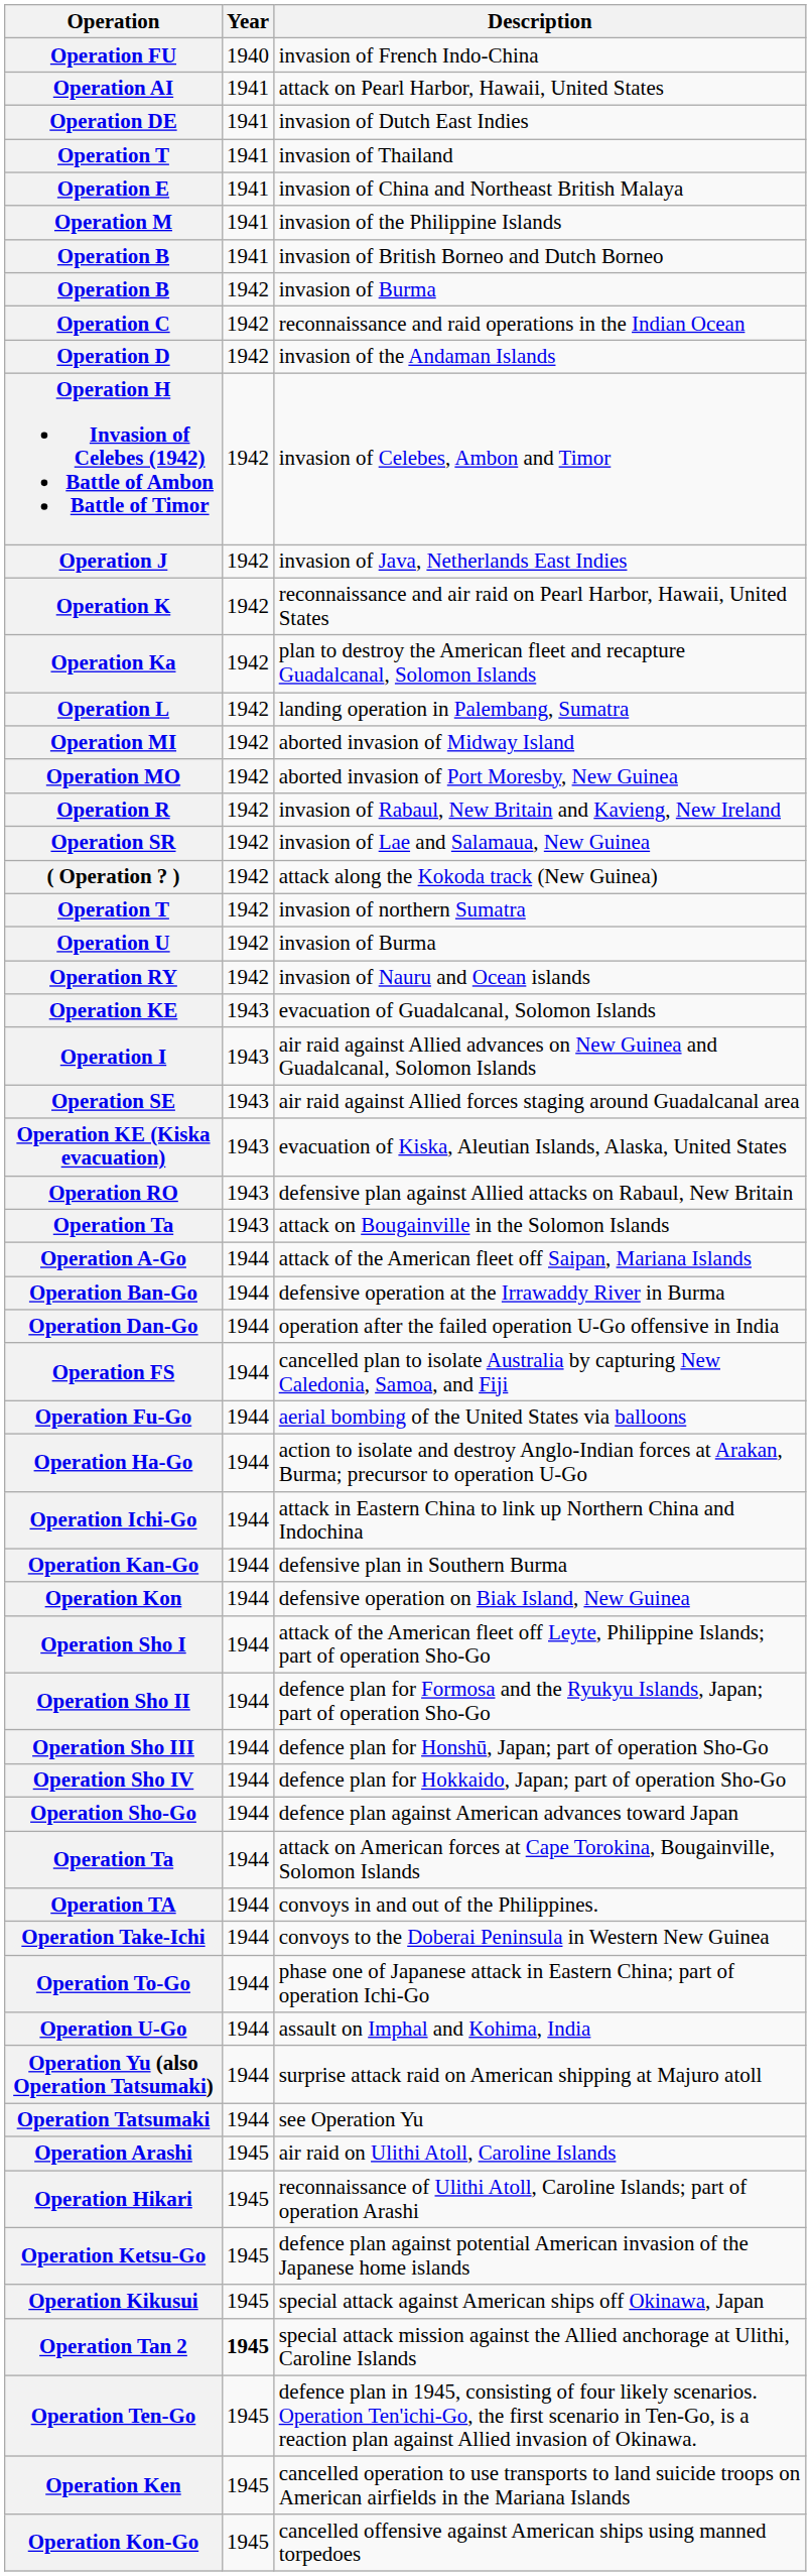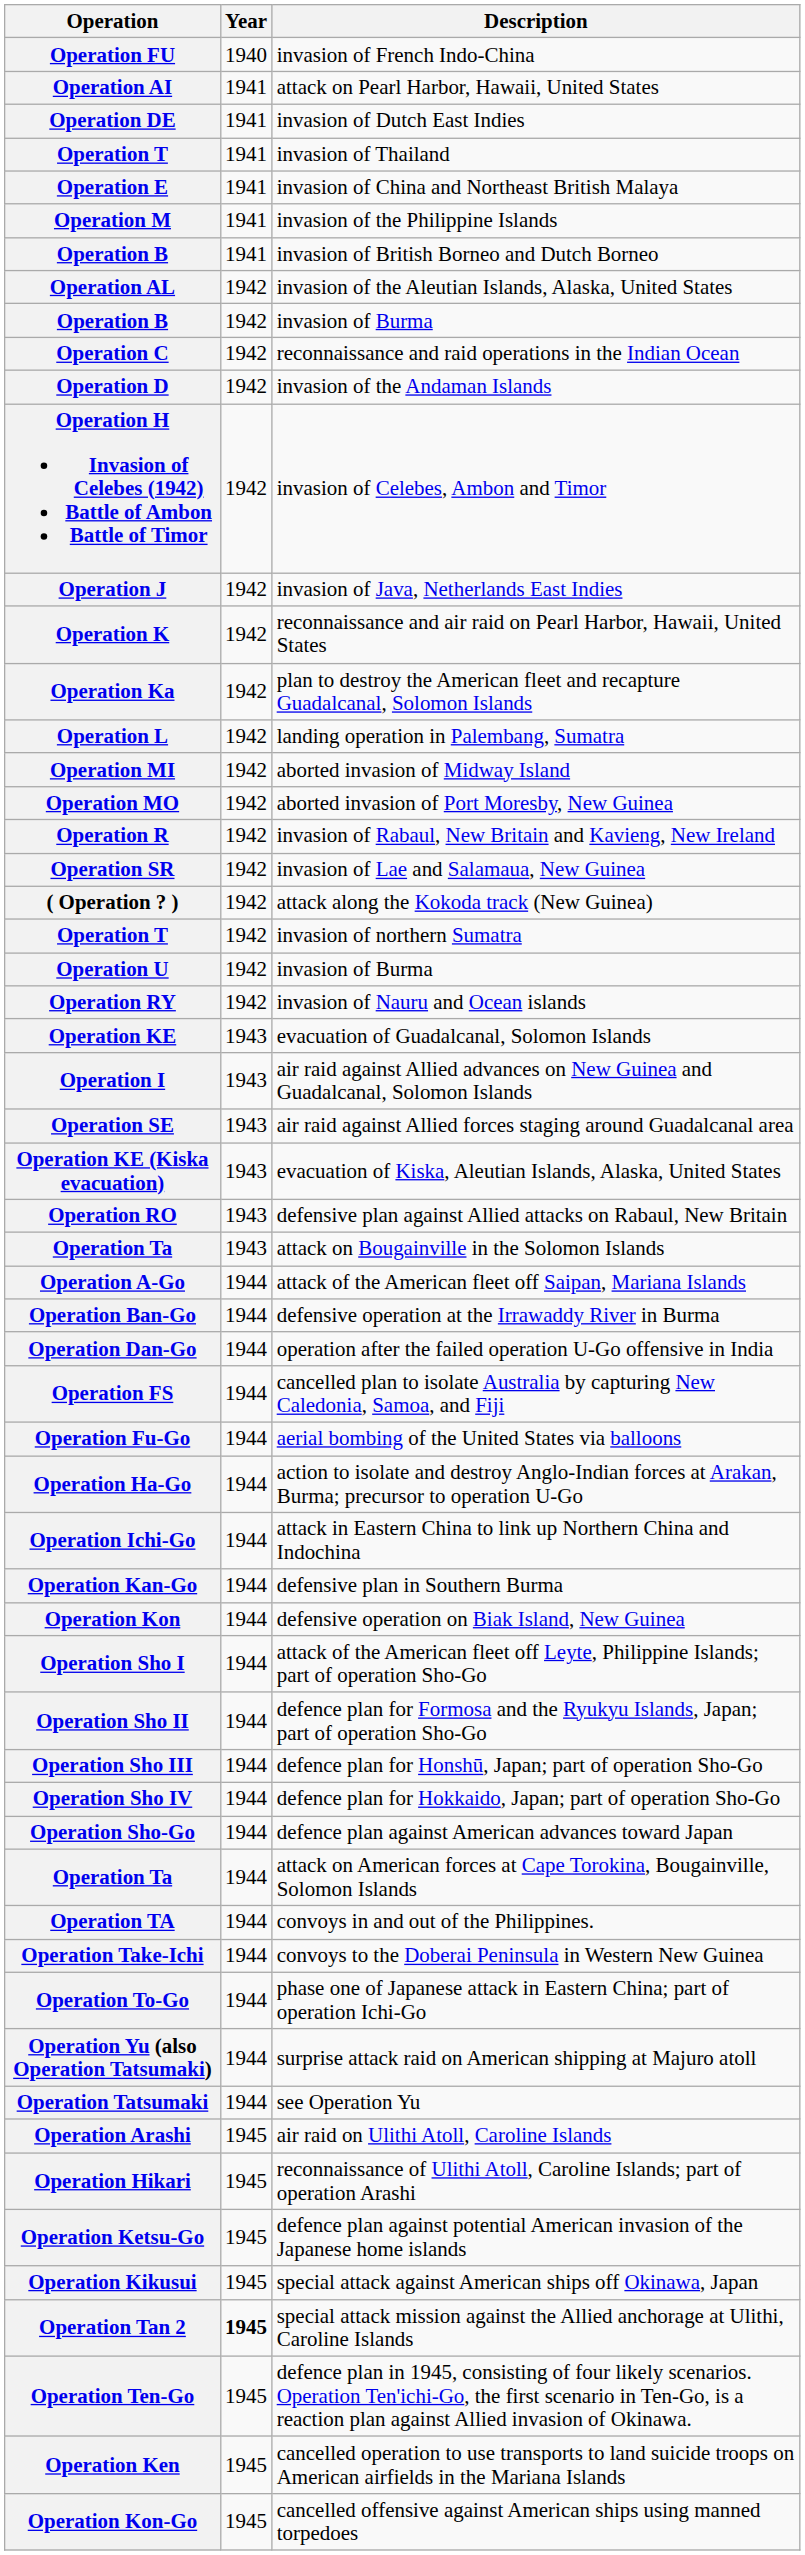 <table class="wikitable plainrowheaders sortable">
 <tr>
 <th scope="col" data-sort-type=text>Operation</th>
 <th scope="col" data-sort-type=date>Year</th>
 <th scope="col" class=unsortable>Description</th>
 </tr>
 <tr>
 <th scope="row"><a href='#'>Operation FU</a></th>
 <td>1940</td>
 <td>invasion of French Indo-China</td>
 </tr>
 <tr>
 <th scope="row"><a href='#'>Operation AI</a></th>
 <td>1941</td>
 <td>attack on Pearl Harbor, Hawaii, United States</td>
 </tr>
 <tr>
 <th scope="row"><a href='#'>Operation DE</a></th>
 <td>1941</td>
 <td>invasion of Dutch East Indies</td>
 </tr>
 <tr>
 <th scope="row"><a href='#'>Operation T</a></th>
 <td>1941</td>
 <td>invasion of Thailand</td>
 </tr>
 <tr>
 <th scope="row"><a href='#'>Operation E</a></th>
 <td>1941</td>
 <td>invasion of China and Northeast British Malaya<br></td>
 </tr>
 <tr>
 <th scope="row"><a href='#'>Operation M</a></th>
 <td>1941</td>
 <td>invasion of the Philippine Islands</td>
 </tr>
 <tr>
 <th scope="row"><a href='#'>Operation B</a></th>
 <td>1941</td>
 <td>invasion of British Borneo and Dutch Borneo</td>
+</tr>
+<tr>
+<th scope="row"><a href='#'>Operation AL</a></th>
+<td>1942</td>
+<td>invasion of the Aleutian Islands, Alaska, United States</td>
 </tr>
 <tr>
 <th scope="row"><a href='#'>Operation B</a></th>
 <td>1942</td>
 <td>invasion of <a href='#'>Burma</a></td>
 </tr>
 <tr>
 <th scope="row"><a href='#'>Operation C</a></th>
 <td>1942</td>
 <td>reconnaissance and raid operations in the <a href='#'>Indian Ocean</a></td>
 </tr>
 <tr>
 <th scope="row"><a href='#'>Operation D</a></th>
 <td>1942</td>
 <td>invasion of the <a href='#'>Andaman Islands</a></td>
 </tr>
 <tr>
 <th scope="row"><a href='#'>Operation H</a><br><ul><li><a href='#'>Invasion of Celebes (1942)</a></li><li><a href='#'>Battle of Ambon</a></li><li><a href='#'>Battle of Timor</a></li></ul></th>
 <td>1942</td>
 <td>invasion of <a href='#'>Celebes</a>, <a href='#'>Ambon</a> and <a href='#'>Timor</a></td>
 </tr>
 <tr>
 <th scope="row"><a href='#'>Operation J</a></th>
 <td>1942</td>
 <td>invasion of <a href='#'>Java</a>, <a href='#'>Netherlands East Indies</a></td>
 </tr>
 <tr>
 <th scope="row"><a href='#'>Operation K</a></th>
 <td>1942</td>
 <td>reconnaissance and air raid on Pearl Harbor, Hawaii, United States</td>
 </tr>
 <tr>
 <th scope="row"><a href='#'>Operation Ka</a></th>
 <td>1942</td>
 <td>plan to destroy the American fleet and recapture <a href='#'>Guadalcanal</a>, <a href='#'>Solomon Islands</a></td>
 </tr>
 <tr>
 <th scope="row"><a href='#'>Operation L</a></th>
 <td>1942</td>
 <td>landing operation in <a href='#'>Palembang</a>, <a href='#'>Sumatra</a></td>
 </tr>
 <tr>
 <th scope="row"><a href='#'>Operation MI</a></th>
 <td>1942</td>
 <td>aborted invasion of <a href='#'>Midway Island</a></td>
 </tr>
 <tr>
 <th scope="row"><a href='#'>Operation MO</a></th>
 <td>1942</td>
 <td>aborted invasion of <a href='#'>Port Moresby</a>, <a href='#'>New Guinea</a></td>
 </tr>
 <tr>
 <th scope="row"><a href='#'>Operation R</a></th>
 <td>1942</td>
 <td>invasion of <a href='#'>Rabaul</a>, <a href='#'>New Britain</a> and <a href='#'>Kavieng</a>, <a href='#'>New Ireland</a></td>
 </tr>
 <tr>
 <th scope="row"><a href='#'>Operation SR</a></th>
 <td>1942</td>
 <td>invasion of <a href='#'>Lae</a> and <a href='#'>Salamaua</a>, <a href='#'>New Guinea</a></td>
 </tr>
 <tr>
 <th scope="row">( Operation ? )</th>
 <td>1942</td>
 <td>attack along the <a href='#'>Kokoda track</a> (New Guinea)</td>
 </tr>
 <tr>
 <th scope="row"><a href='#'>Operation T</a></th>
 <td>1942</td>
 <td>invasion of northern <a href='#'>Sumatra</a></td>
 </tr>
 <tr>
 <th scope="row"><a href='#'>Operation U</a></th>
 <td>1942</td>
 <td>invasion of Burma</td>
 </tr>
 <tr>
 <th scope="row"><a href='#'>Operation RY</a></th>
 <td>1942</td>
 <td>invasion of <a href='#'>Nauru</a> and <a href='#'>Ocean</a> islands</td>
 </tr>
 <tr>
 <th scope="row"><a href='#'>Operation KE</a></th>
 <td>1943</td>
 <td>evacuation of Guadalcanal, Solomon Islands</td>
 </tr>
 <tr>
 <th scope="row"><a href='#'>Operation I</a></th>
 <td>1943</td>
 <td>air raid against Allied advances on <a href='#'>New Guinea</a> and Guadalcanal, Solomon Islands</td>
 </tr>
 <tr>
 <th scope="row"><a href='#'>Operation SE</a></th>
 <td>1943</td>
 <td>air raid against Allied forces staging around Guadalcanal area</td>
 </tr>
 <tr>
 <th scope="row"><a href='#'>Operation KE (Kiska evacuation)</a></th>
 <td>1943</td>
 <td>evacuation of <a href='#'>Kiska</a>, Aleutian Islands, Alaska, United States</td>
 </tr>
 <tr>
 <th scope="row"><a href='#'>Operation RO</a></th>
 <td>1943</td>
 <td>defensive plan against Allied attacks on Rabaul, New Britain</td>
 </tr>
 <tr>
 <th scope="row"><a href='#'>Operation Ta</a></th>
 <td>1943</td>
 <td>attack on <a href='#'>Bougainville</a> in the Solomon Islands</td>
 </tr>
 <tr>
 <th scope="row"><a href='#'>Operation A-Go</a></th>
 <td>1944</td>
 <td>attack of the American fleet off <a href='#'>Saipan</a>, <a href='#'>Mariana Islands</a></td>
 </tr>
 <tr>
 <th scope="row"><a href='#'>Operation Ban-Go</a></th>
 <td>1944</td>
 <td>defensive operation at the <a href='#'>Irrawaddy River</a> in Burma</td>
 </tr>
 <tr>
 <th scope="row"><a href='#'>Operation Dan-Go</a></th>
 <td>1944</td>
 <td>operation after the failed operation U-Go offensive in India</td>
 </tr>
 <tr>
 <th scope="row"><a href='#'>Operation FS</a></th>
 <td>1944</td>
 <td>cancelled plan to isolate <a href='#'>Australia</a> by capturing <a href='#'>New Caledonia</a>, <a href='#'>Samoa</a>, and <a href='#'>Fiji</a></td>
 </tr>
 <tr>
 <th scope="row"><a href='#'>Operation Fu-Go</a></th>
 <td>1944</td>
 <td><a href='#'>aerial bombing</a> of the United States via <a href='#'>balloons</a></td>
 </tr>
 <tr>
 <th scope="row"><a href='#'>Operation Ha-Go</a></th>
 <td>1944</td>
 <td>action to isolate and destroy Anglo-Indian forces at <a href='#'>Arakan</a>, Burma; precursor to operation U-Go</td>
 </tr>
 <tr>
 <th scope="row"><a href='#'>Operation Ichi-Go</a></th>
 <td>1944</td>
 <td>attack in Eastern China to link up Northern China and Indochina</td>
 </tr>
 <tr>
 <th scope="row"><a href='#'>Operation Kan-Go</a></th>
 <td>1944</td>
 <td>defensive plan in Southern Burma</td>
 </tr>
 <tr>
 <th scope="row"><a href='#'>Operation Kon</a></th>
 <td>1944</td>
 <td>defensive operation on <a href='#'>Biak Island</a>, <a href='#'>New Guinea</a></td>
 </tr>
 <tr>
 <th scope="row"><a href='#'>Operation Sho I</a></th>
 <td>1944</td>
 <td>attack of the American fleet off <a href='#'>Leyte</a>, Philippine Islands; part of operation Sho-Go</td>
 </tr>
 <tr>
 <th scope="row"><a href='#'>Operation Sho II</a></th>
 <td>1944</td>
 <td>defence plan for <a href='#'>Formosa</a> and the <a href='#'>Ryukyu Islands</a>, Japan; part of operation Sho-Go</td>
 </tr>
 <tr>
 <th scope="row"><a href='#'>Operation Sho III</a></th>
 <td>1944</td>
 <td>defence plan for <a href='#'>Honshū</a>, Japan; part of operation Sho-Go</td>
 </tr>
 <tr>
 <th scope="row"><a href='#'>Operation Sho IV</a></th>
 <td>1944</td>
 <td>defence plan for <a href='#'>Hokkaido</a>, Japan; part of operation Sho-Go</td>
 </tr>
 <tr>
 <th scope="row"><a href='#'>Operation Sho-Go</a></th>
 <td>1944</td>
 <td>defence plan against American advances toward Japan</td>
 </tr>
 <tr>
 <th scope="row"><a href='#'>Operation Ta</a></th>
 <td>1944</td>
 <td>attack on American forces at <a href='#'>Cape Torokina</a>, Bougainville, Solomon Islands</td>
 </tr>
 <tr>
 <th scope="row"><a href='#'>Operation TA</a></th>
 <td>1944</td>
 <td>convoys in and out of the Philippines.</td>
 </tr>
 <tr>
 <th scope="row"><a href='#'>Operation Take-Ichi</a></th>
 <td>1944</td>
 <td>convoys to the <a href='#'>Doberai Peninsula</a> in Western New Guinea</td>
 </tr>
 <tr>
 <th scope="row"><a href='#'>Operation To-Go</a></th>
 <td>1944</td>
 <td>phase one of Japanese attack in Eastern China; part of operation Ichi-Go</td>
 </tr>
 <tr>
-<th scope="row"><a href='#'>Operation U-Go</a></th>
-<td>1944</td>
-<td>assault on <a href='#'>Imphal</a> and <a href='#'>Kohima</a>, <a href='#'>India</a></td>
-</tr>
-<tr>
 <th scope="row"><a href='#'>Operation Yu</a> (also <a href='#'>Operation Tatsumaki</a>)</th>
 <td>1944</td>
 <td>surprise attack raid on American shipping at Majuro atoll</td>
 </tr>
 <tr>
 <th scope="row"><a href='#'>Operation Tatsumaki</a></th>
 <td>1944</td>
 <td>see Operation Yu</td>
 </tr>
 <tr>
 <th scope="row"><a href='#'>Operation Arashi</a></th>
 <td>1945</td>
 <td>air raid on <a href='#'>Ulithi Atoll</a>, <a href='#'>Caroline Islands</a></td>
 </tr>
 <tr>
 <th scope="row"><a href='#'>Operation Hikari</a></th>
 <td>1945</td>
 <td>reconnaissance of <a href='#'>Ulithi Atoll</a>, Caroline Islands; part of operation Arashi</td>
 </tr>
 <tr>
 <th scope="row"><a href='#'>Operation Ketsu-Go</a></th>
 <td>1945</td>
 <td>defence plan against potential American invasion of the Japanese home islands</td>
 </tr>
 <tr>
 <th scope="row"><a href='#'>Operation Kikusui</a></th>
 <td>1945</td>
 <td>special attack against American ships off <a href='#'>Okinawa</a>, Japan</td>
 </tr>
 <tr>
 <th scope="row"><a href='#'>Operation Tan 2</a></th>
 <td><strong>1945</strong></td>
 <td>special attack mission against the Allied anchorage at Ulithi, Caroline Islands</td>
 </tr>
 <tr>
 <th scope="row"><a href='#'>Operation Ten-Go</a></th>
 <td>1945</td>
 <td>defence plan in 1945, consisting of four likely scenarios. <a href='#'>Operation Ten'ichi-Go</a>, the first scenario in Ten-Go, is a reaction plan against Allied invasion of Okinawa.</td>
 </tr>
 <tr>
 <th scope="row"><a href='#'>Operation Ken</a></th>
 <td>1945</td>
 <td>cancelled operation to use transports to land suicide troops on American airfields in the Mariana Islands</td>
 </tr>
 <tr>
 <th scope="row"><a href='#'>Operation Kon-Go</a></th>
 <td>1945</td>
 <td>cancelled offensive against American ships using manned torpedoes</td>
 </tr>
 </table>
